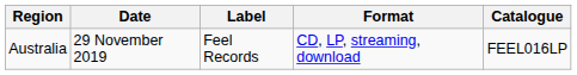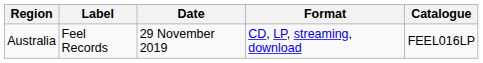 <table class="wikitable">
 <tr>
 <th>Region</th>
+<th>Label</th>
 <th>Date</th>
-<th>Label</th>
 <th>Format</th>
 <th>Catalogue</th>
 </tr>
 <tr>
 <td>Australia</td>
+<td>Feel Records</td>
 <td>29 November 2019</td>
-<td>Feel Records</td>
 <td><a href='#'>CD</a>, <a href='#'>LP</a>, <a href='#'>streaming</a>, <a href='#'>download</a></td>
 <td>FEEL016LP</td>
 </tr>
 </table>
